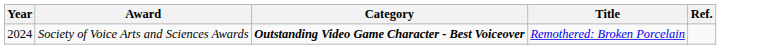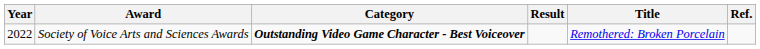 <table class="wikitable">
 <tr>
 <th>Year</th>
 <th>Award</th>
 <th>Category</th>
+<th>Result</th>
 <th>Title</th>
 <th>Ref.</th>
 </tr>
 <tr>
-<td>2024</td>
+<td>2022</td>
 <td><em>Society of Voice Arts and Sciences Awards</em></td>
 <td><strong><em>Outstanding Video Game Character - Best Voiceover</em></strong></td>
+<td></td>
 <td><em><a href='#'>Remothered: Broken Porcelain</a></em></td>
 <td></td>
 </tr>
 </table>
